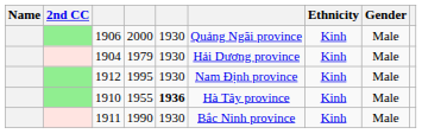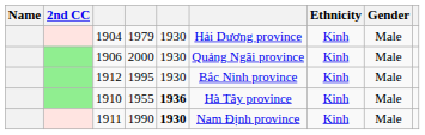 <table class="wikitable sortable" style=text-align:center>
 <tr>
 <th scope="col">Name</th>
 <th scope="col"><a href='#'>2nd CC</a></th>
 <th scope="col"></th>
 <th scope="col"></th>
 <th scope="col"></th>
 <th scope="col"></th>
 <th scope="col">Ethnicity</th>
 <th scope="col">Gender</th>
 <th scope="col" class="unsortable"></th>
-</tr>
-<tr>
-<th align="center" scope="row" style="font-weight:normal;"></th>
-<td bgcolor = LightGreen></td>
-<td>1906</td>
-<td>2000</td>
-<td>1930</td>
-<td><a href='#'>Quảng Ngãi province</a></td>
-<td><a href='#'>Kinh</a></td>
-<td>Male</td>
-<td></td>
 </tr>
 <tr>
 <th align="center" scope="row" style="font-weight:normal;"></th>
 <td bgcolor = MistyRose></td>
 <td>1904</td>
 <td>1979</td>
 <td>1930</td>
 <td><a href='#'>Hải Dương province</a></td>
 <td><a href='#'>Kinh</a></td>
 <td>Male</td>
 <td></td>
 </tr>
 <tr>
 <th align="center" scope="row" style="font-weight:normal;"></th>
 <td bgcolor = LightGreen></td>
+<td>1906</td>
+<td>2000</td>
+<td>1930</td>
+<td><a href='#'>Quảng Ngãi province</a></td>
+<td><a href='#'>Kinh</a></td>
+<td>Male</td>
+<td></td>
+</tr>
+<tr>
+<th align="center" scope="row" style="font-weight:normal;"></th>
+<td bgcolor = LightGreen></td>
 <td>1912</td>
 <td>1995</td>
 <td>1930</td>
-<td><a href='#'>Nam Định province</a></td>
+<td><a href='#'>Bắc Ninh province</a></td>
 <td><a href='#'>Kinh</a></td>
 <td>Male</td>
 <td></td>
 </tr>
 <tr>
 <th align="center" scope="row" style="font-weight:normal;"></th>
 <td bgcolor = LightGreen></td>
 <td>1910</td>
 <td>1955</td>
 <td><strong>1936</strong></td>
 <td><a href='#'>Hà Tây province</a></td>
 <td><a href='#'>Kinh</a></td>
 <td>Male</td>
 <td></td>
 </tr>
 <tr>
 <th align="center" scope="row" style="font-weight:normal;"></th>
 <td bgcolor = MistyRose></td>
 <td>1911</td>
 <td>1990</td>
-<td>1930</td>
-<td><a href='#'>Bắc Ninh province</a></td>
+<td><strong>1930</strong></td>
+<td><a href='#'>Nam Định province</a></td>
 <td><a href='#'>Kinh</a></td>
 <td>Male</td>
 <td></td>
 </tr>
 </table>
